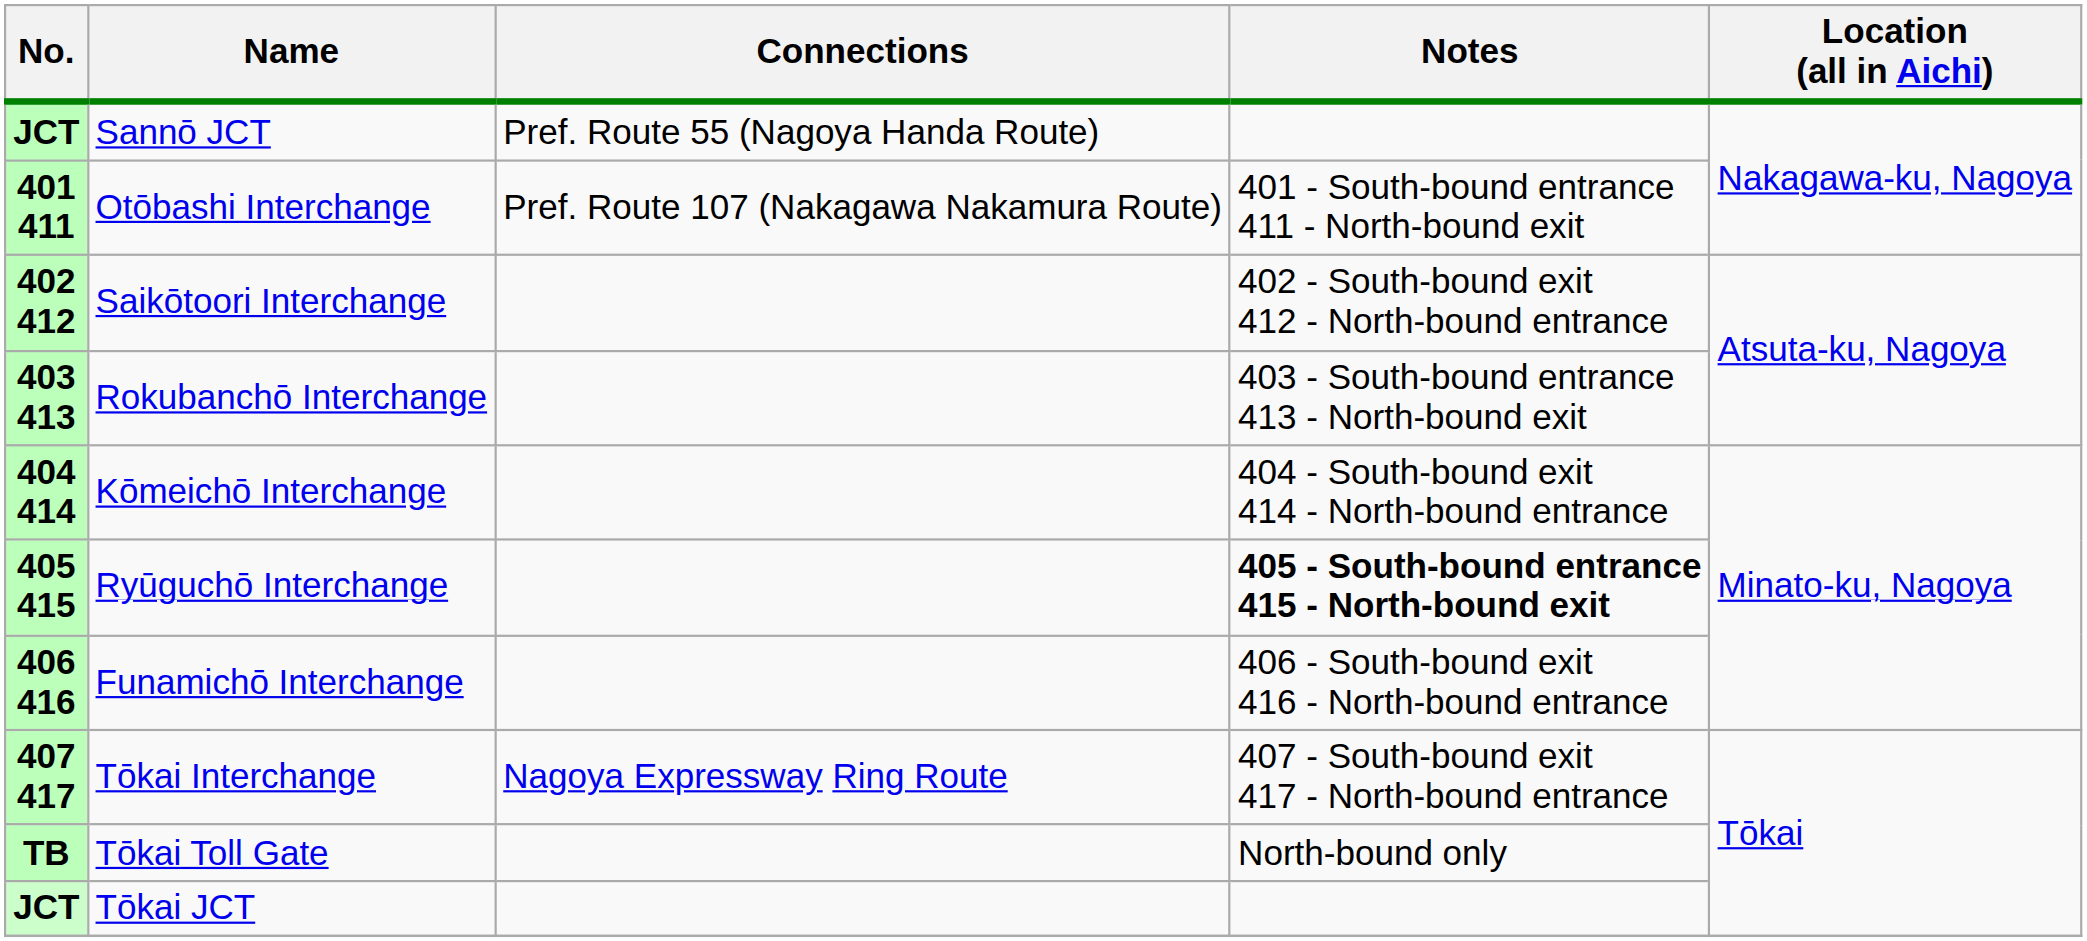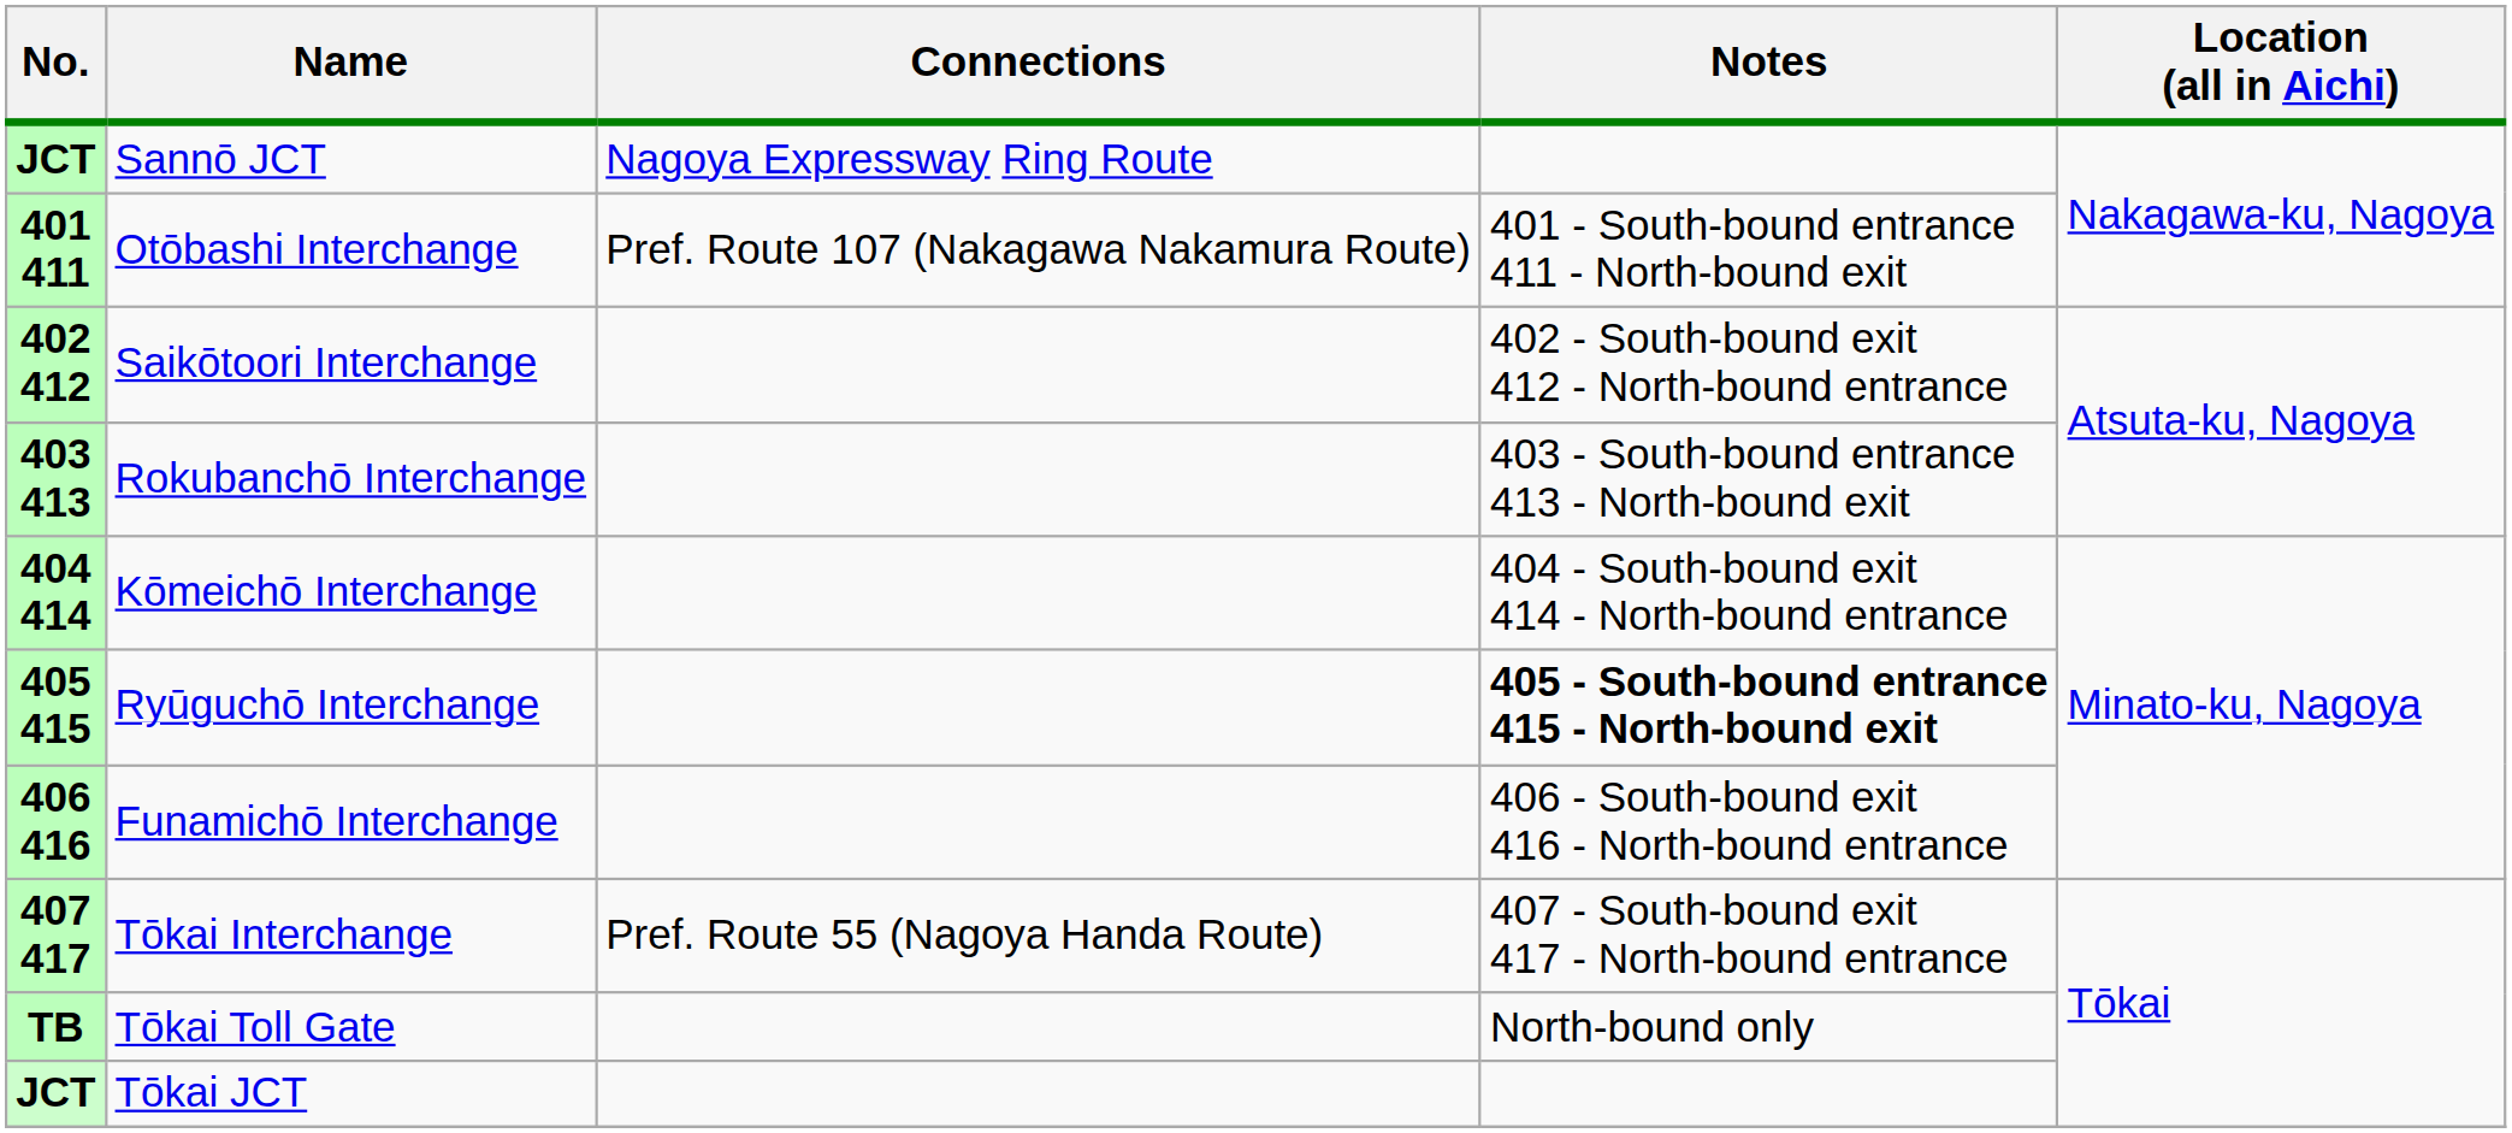 <table class="wikitable">
 <tr>
 <th style="border-bottom: 3px solid green;">No.</th>
 <th style="border-bottom: 3px solid green;">Name</th>
 <th style="border-bottom: 3px solid green;">Connections</th>
 <th style="border-bottom: 3px solid green;">Notes</th>
 <th style="border-bottom: 3px solid green;">Location<br>(all in <a href='#'>Aichi</a>)</th>
 </tr>
 <tr>
 <th style="background-color: #BFB;">JCT</th>
 <td><a href='#'>Sannō JCT</a></td>
-<td>Pref. Route 55 (Nagoya Handa Route)</td>
+<td> <a href='#'>Nagoya Expressway</a> <a href='#'>Ring Route</a></td>
 <td></td>
 <td rowspan="2"><a href='#'>Nakagawa-ku, Nagoya</a></td>
 </tr>
 <tr>
 <th style="background-color: #BFB;">401<br>411</th>
 <td><a href='#'>Otōbashi Interchange</a></td>
 <td>Pref. Route 107 (Nakagawa Nakamura Route)</td>
 <td>401 - South-bound entrance<br>411 - North-bound exit</td>
 </tr>
 <tr>
 <th style="background-color: #BFB;">402<br>412</th>
 <td><a href='#'>Saikōtoori Interchange</a></td>
 <td></td>
 <td>402 - South-bound exit<br>412 - North-bound entrance</td>
 <td rowspan="2"><a href='#'>Atsuta-ku, Nagoya</a></td>
 </tr>
 <tr>
 <th style="background-color: #BFB;">403<br>413</th>
 <td><a href='#'>Rokubanchō Interchange</a></td>
 <td></td>
 <td>403 - South-bound entrance<br>413 - North-bound exit</td>
 </tr>
 <tr>
 <th style="background-color: #BFB;">404<br>414</th>
 <td><a href='#'>Kōmeichō Interchange</a></td>
 <td></td>
 <td>404 - South-bound exit<br>414 - North-bound entrance</td>
 <td rowspan="3"><a href='#'>Minato-ku, Nagoya</a></td>
 </tr>
 <tr>
 <th style="background-color: #BFB;">405<br>415</th>
 <td><a href='#'>Ryūguchō Interchange</a></td>
 <td></td>
 <td><strong>405 - South-bound entrance<br>415 - North-bound exit</strong></td>
 </tr>
 <tr>
 <th style="background-color: #BFB;">406<br>416</th>
 <td><a href='#'>Funamichō Interchange</a></td>
 <td></td>
 <td>406 - South-bound exit<br>416 - North-bound entrance</td>
 </tr>
 <tr>
 <th style="background-color: #BFB;">407<br>417</th>
 <td><a href='#'>Tōkai Interchange</a></td>
-<td> <a href='#'>Nagoya Expressway</a> <a href='#'>Ring Route</a></td>
+<td>Pref. Route 55 (Nagoya Handa Route)</td>
 <td>407 - South-bound exit<br>417 - North-bound entrance</td>
 <td rowspan="3"><a href='#'>Tōkai</a></td>
 </tr>
 <tr>
 <th style="background-color: #BFB;">TB</th>
 <td><a href='#'>Tōkai Toll Gate</a></td>
 <td></td>
 <td>North-bound only</td>
 </tr>
 <tr>
 <th style="background-color: #BFBB;">JCT</th>
 <td><a href='#'>Tōkai JCT</a></td>
 <td></td>
 <td></td>
 </tr>
 <tr>
 </tr>
 </table>
